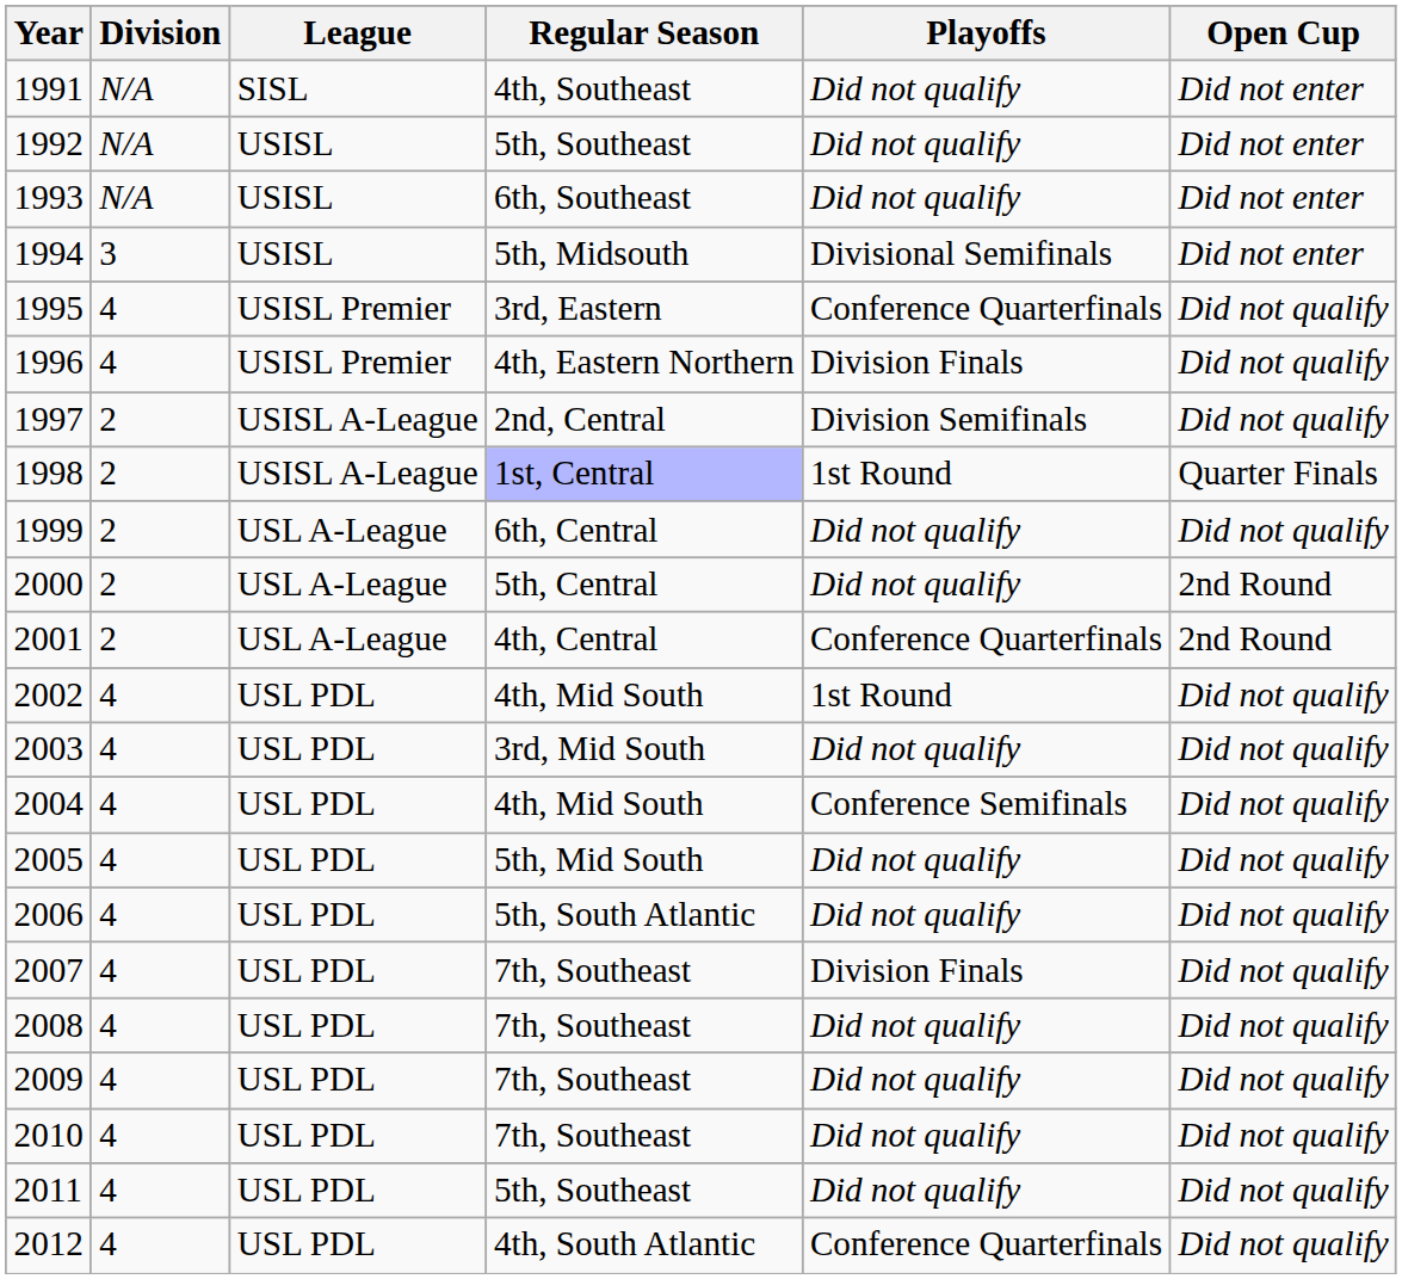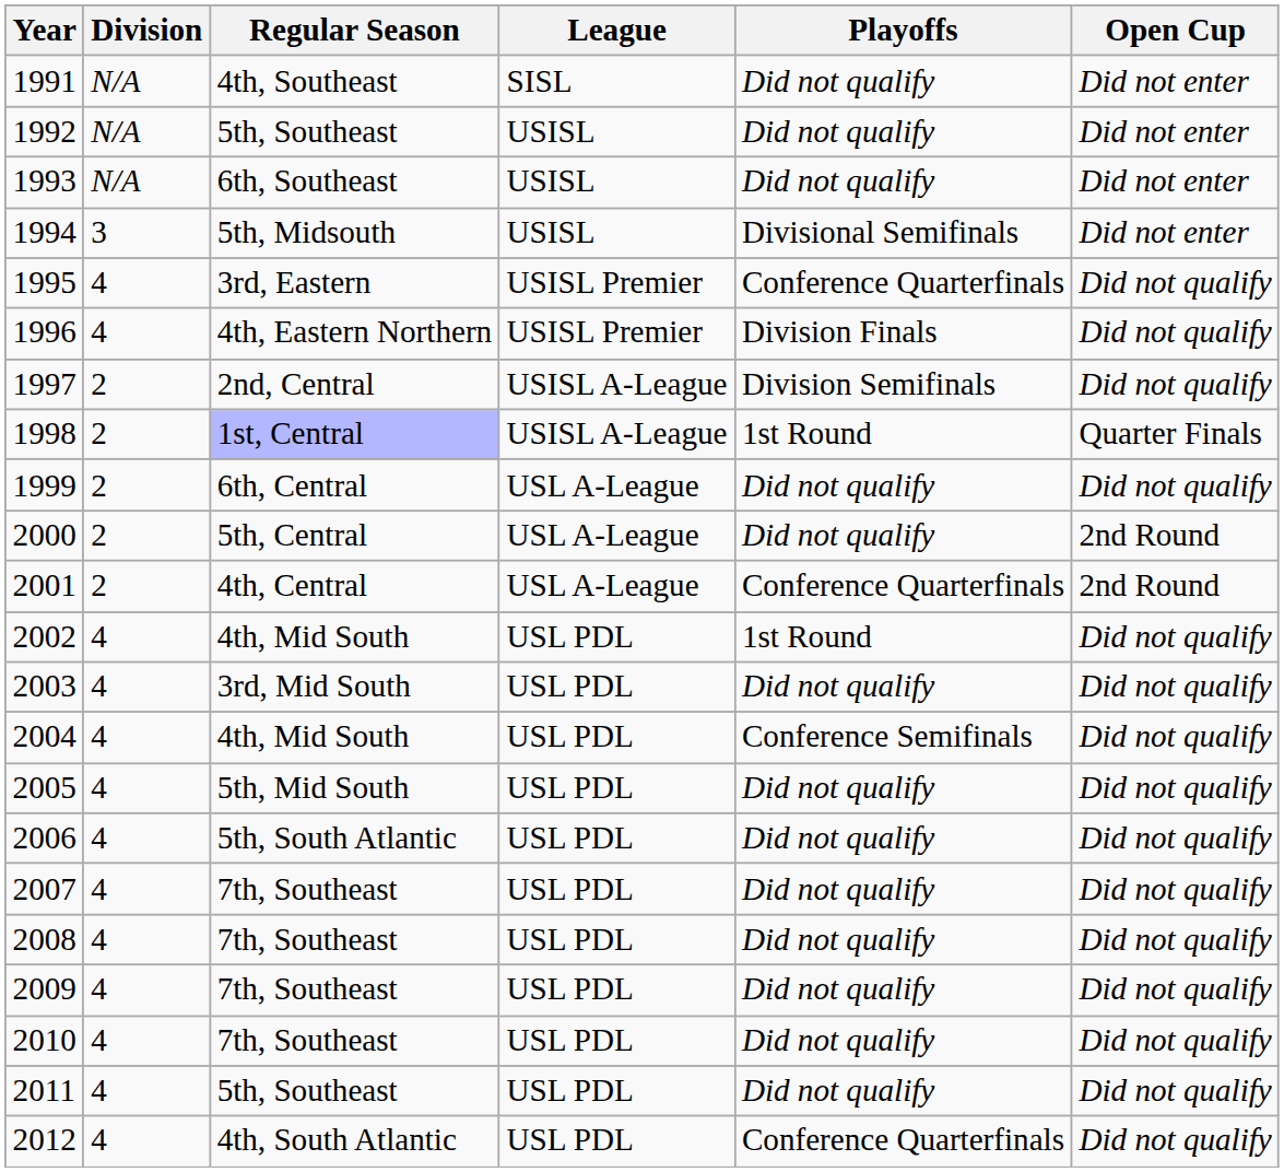 <table class="wikitable">
 <tr>
 <th>Year</th>
 <th>Division</th>
+<th>Regular Season</th>
 <th>League</th>
-<th>Regular Season</th>
 <th>Playoffs</th>
 <th>Open Cup</th>
 </tr>
 <tr>
 <td>1991</td>
 <td><em>N/A</em></td>
+<td>4th, Southeast</td>
 <td>SISL</td>
-<td>4th, Southeast</td>
 <td><em>Did not qualify</em></td>
 <td><em>Did not enter</em></td>
 </tr>
 <tr>
 <td>1992</td>
 <td><em>N/A</em></td>
+<td>5th, Southeast</td>
 <td>USISL</td>
-<td>5th, Southeast</td>
 <td><em>Did not qualify</em></td>
 <td><em>Did not enter</em></td>
 </tr>
 <tr>
 <td>1993</td>
 <td><em>N/A</em></td>
+<td>6th, Southeast</td>
 <td>USISL</td>
-<td>6th, Southeast</td>
 <td><em>Did not qualify</em></td>
 <td><em>Did not enter</em></td>
 </tr>
 <tr>
 <td>1994</td>
 <td>3</td>
+<td>5th, Midsouth</td>
 <td>USISL</td>
-<td>5th, Midsouth</td>
 <td>Divisional Semifinals</td>
 <td><em>Did not enter</em></td>
 </tr>
 <tr>
 <td>1995</td>
 <td>4</td>
+<td>3rd, Eastern</td>
 <td>USISL Premier</td>
-<td>3rd, Eastern</td>
 <td>Conference Quarterfinals</td>
 <td><em>Did not qualify</em></td>
 </tr>
 <tr>
 <td>1996</td>
 <td>4</td>
+<td>4th, Eastern Northern</td>
 <td>USISL Premier</td>
-<td>4th, Eastern Northern</td>
 <td>Division Finals</td>
 <td><em>Did not qualify</em></td>
 </tr>
 <tr>
 <td>1997</td>
 <td>2</td>
+<td>2nd, Central</td>
 <td>USISL A-League</td>
-<td>2nd, Central</td>
 <td>Division Semifinals</td>
 <td><em>Did not qualify</em></td>
 </tr>
 <tr>
 <td>1998</td>
 <td>2</td>
+<td bgcolor="B3B7FF">1st, Central</td>
 <td>USISL A-League</td>
-<td bgcolor="B3B7FF">1st, Central</td>
 <td>1st Round</td>
 <td>Quarter Finals</td>
 </tr>
 <tr>
 <td>1999</td>
 <td>2</td>
+<td>6th, Central</td>
 <td>USL A-League</td>
-<td>6th, Central</td>
 <td><em>Did not qualify</em></td>
 <td><em>Did not qualify</em></td>
 </tr>
 <tr>
 <td>2000</td>
 <td>2</td>
+<td>5th, Central</td>
 <td>USL A-League</td>
-<td>5th, Central</td>
 <td><em>Did not qualify</em></td>
 <td>2nd Round</td>
 </tr>
 <tr>
 <td>2001</td>
 <td>2</td>
+<td>4th, Central</td>
 <td>USL A-League</td>
-<td>4th, Central</td>
 <td>Conference Quarterfinals</td>
 <td>2nd Round</td>
 </tr>
 <tr>
 <td>2002</td>
 <td>4</td>
+<td>4th, Mid South</td>
 <td>USL PDL</td>
-<td>4th, Mid South</td>
 <td>1st Round</td>
 <td><em>Did not qualify</em></td>
 </tr>
 <tr>
 <td>2003</td>
 <td>4</td>
+<td>3rd, Mid South</td>
 <td>USL PDL</td>
-<td>3rd, Mid South</td>
 <td><em>Did not qualify</em></td>
 <td><em>Did not qualify</em></td>
 </tr>
 <tr>
 <td>2004</td>
 <td>4</td>
+<td>4th, Mid South</td>
 <td>USL PDL</td>
-<td>4th, Mid South</td>
 <td>Conference Semifinals</td>
 <td><em>Did not qualify</em></td>
 </tr>
 <tr>
 <td>2005</td>
 <td>4</td>
+<td>5th, Mid South</td>
 <td>USL PDL</td>
-<td>5th, Mid South</td>
 <td><em>Did not qualify</em></td>
 <td><em>Did not qualify</em></td>
 </tr>
 <tr>
 <td>2006</td>
 <td>4</td>
+<td>5th, South Atlantic</td>
 <td>USL PDL</td>
-<td>5th, South Atlantic</td>
 <td><em>Did not qualify</em></td>
 <td><em>Did not qualify</em></td>
 </tr>
 <tr>
 <td>2007</td>
 <td>4</td>
+<td>7th, Southeast</td>
 <td>USL PDL</td>
-<td>7th, Southeast</td>
-<td>Division Finals</td>
+<td><em>Did not qualify</em></td>
 <td><em>Did not qualify</em></td>
 </tr>
 <tr>
 <td>2008</td>
 <td>4</td>
+<td>7th, Southeast</td>
 <td>USL PDL</td>
-<td>7th, Southeast</td>
 <td><em>Did not qualify</em></td>
 <td><em>Did not qualify</em></td>
 </tr>
 <tr>
 <td>2009</td>
 <td>4</td>
+<td>7th, Southeast</td>
 <td>USL PDL</td>
-<td>7th, Southeast</td>
 <td><em>Did not qualify</em></td>
 <td><em>Did not qualify</em></td>
 </tr>
 <tr>
 <td>2010</td>
 <td>4</td>
+<td>7th, Southeast</td>
 <td>USL PDL</td>
-<td>7th, Southeast</td>
 <td><em>Did not qualify</em></td>
 <td><em>Did not qualify</em></td>
 </tr>
 <tr>
 <td>2011</td>
 <td>4</td>
+<td>5th, Southeast</td>
 <td>USL PDL</td>
-<td>5th, Southeast</td>
 <td><em>Did not qualify</em></td>
 <td><em>Did not qualify</em></td>
 </tr>
 <tr>
 <td>2012</td>
 <td>4</td>
+<td>4th, South Atlantic</td>
 <td>USL PDL</td>
-<td>4th, South Atlantic</td>
 <td>Conference Quarterfinals</td>
 <td><em>Did not qualify</em></td>
 </tr>
 </table>
